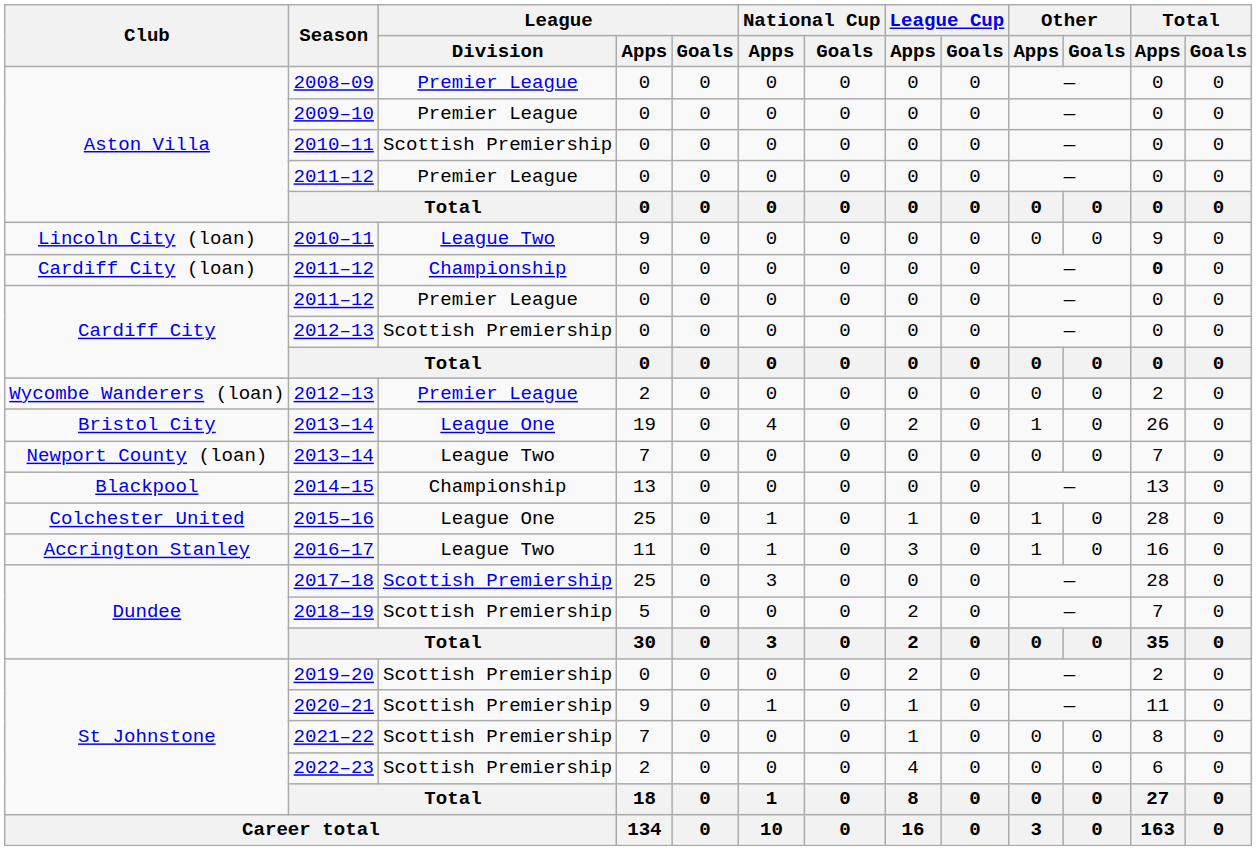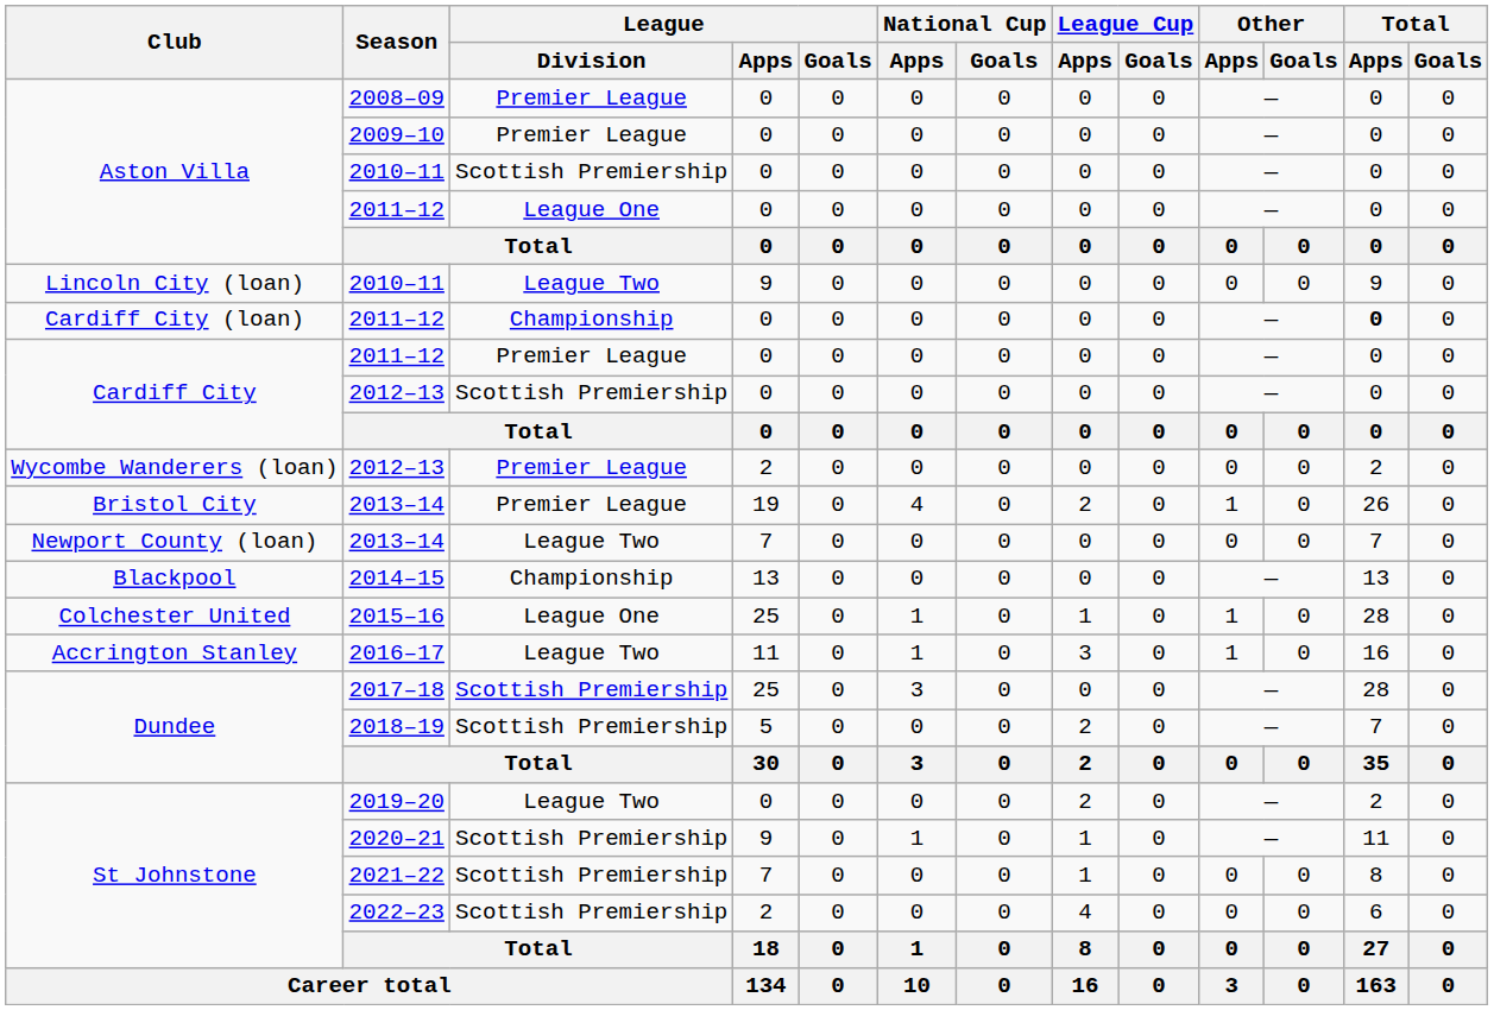 <table class="wikitable" style="text-align: center">
 <tr>
 <th rowspan="2">Club</th>
 <th rowspan="2">Season</th>
 <th colspan="3">League</th>
 <th colspan="2">National Cup</th>
 <th colspan="2"><a href='#'>League Cup</a></th>
 <th colspan="2">Other</th>
 <th colspan="2">Total</th>
 </tr>
 <tr>
 <th>Division</th>
 <th>Apps</th>
 <th>Goals</th>
 <th>Apps</th>
 <th>Goals</th>
 <th>Apps</th>
 <th>Goals</th>
 <th>Apps</th>
 <th>Goals</th>
 <th>Apps</th>
 <th>Goals</th>
 </tr>
 <tr>
 <td rowspan="5"><a href='#'>Aston Villa</a></td>
 <td><a href='#'>2008–09</a></td>
 <td><a href='#'>Premier League</a></td>
 <td>0</td>
 <td>0</td>
 <td>0</td>
 <td>0</td>
 <td>0</td>
 <td>0</td>
 <td colspan="2">—</td>
 <td>0</td>
 <td>0</td>
 </tr>
 <tr>
 <td><a href='#'>2009–10</a></td>
 <td>Premier League</td>
 <td>0</td>
 <td>0</td>
 <td>0</td>
 <td>0</td>
 <td>0</td>
 <td>0</td>
 <td colspan="2">—</td>
 <td>0</td>
 <td>0</td>
 </tr>
 <tr>
 <td><a href='#'>2010–11</a></td>
 <td>Scottish Premiership</td>
 <td>0</td>
 <td>0</td>
 <td>0</td>
 <td>0</td>
 <td>0</td>
 <td>0</td>
 <td colspan="2">—</td>
 <td>0</td>
 <td>0</td>
 </tr>
 <tr>
 <td><a href='#'>2011–12</a></td>
-<td>Premier League</td>
+<td><a href='#'>League One</a></td>
 <td>0</td>
 <td>0</td>
 <td>0</td>
 <td>0</td>
 <td>0</td>
 <td>0</td>
 <td colspan="2">—</td>
 <td>0</td>
 <td>0</td>
 </tr>
 <tr>
 <th colspan="2">Total</th>
 <th>0</th>
 <th>0</th>
 <th>0</th>
 <th>0</th>
 <th>0</th>
 <th>0</th>
 <th>0</th>
 <th>0</th>
 <th>0</th>
 <th>0</th>
 </tr>
 <tr>
 <td><a href='#'>Lincoln City</a> (loan)</td>
 <td><a href='#'>2010–11</a></td>
 <td><a href='#'>League Two</a></td>
 <td>9</td>
 <td>0</td>
 <td>0</td>
 <td>0</td>
 <td>0</td>
 <td>0</td>
 <td>0</td>
 <td>0</td>
 <td>9</td>
 <td>0</td>
 </tr>
 <tr>
 <td><a href='#'>Cardiff City</a> (loan)</td>
 <td><a href='#'>2011–12</a></td>
 <td><a href='#'>Championship</a></td>
 <td>0</td>
 <td>0</td>
 <td>0</td>
 <td>0</td>
 <td>0</td>
 <td>0</td>
 <td colspan="2">—</td>
 <td><strong>0</strong></td>
 <td>0</td>
 </tr>
 <tr>
 <td rowspan="3"><a href='#'>Cardiff City</a></td>
 <td><a href='#'>2011–12</a></td>
 <td>Premier League</td>
 <td>0</td>
 <td>0</td>
 <td>0</td>
 <td>0</td>
 <td>0</td>
 <td>0</td>
 <td colspan="2">—</td>
 <td>0</td>
 <td>0</td>
 </tr>
 <tr>
 <td><a href='#'>2012–13</a></td>
 <td>Scottish Premiership</td>
 <td>0</td>
 <td>0</td>
 <td>0</td>
 <td>0</td>
 <td>0</td>
 <td>0</td>
 <td colspan="2">—</td>
 <td>0</td>
 <td>0</td>
 </tr>
 <tr>
 <th colspan="2">Total</th>
 <th>0</th>
 <th>0</th>
 <th>0</th>
 <th>0</th>
 <th>0</th>
 <th>0</th>
 <th>0</th>
 <th>0</th>
 <th>0</th>
 <th>0</th>
 </tr>
 <tr>
 <td><a href='#'>Wycombe Wanderers</a> (loan)</td>
 <td><a href='#'>2012–13</a></td>
 <td><a href='#'>Premier League</a></td>
 <td>2</td>
 <td>0</td>
 <td>0</td>
 <td>0</td>
 <td>0</td>
 <td>0</td>
 <td>0</td>
 <td>0</td>
 <td>2</td>
 <td>0</td>
 </tr>
 <tr>
 <td><a href='#'>Bristol City</a></td>
 <td><a href='#'>2013–14</a></td>
-<td><a href='#'>League One</a></td>
+<td>Premier League</td>
 <td>19</td>
 <td>0</td>
 <td>4</td>
 <td>0</td>
 <td>2</td>
 <td>0</td>
 <td>1</td>
 <td>0</td>
 <td>26</td>
 <td>0</td>
 </tr>
 <tr>
 <td><a href='#'>Newport County</a> (loan)</td>
 <td><a href='#'>2013–14</a></td>
 <td>League Two</td>
 <td>7</td>
 <td>0</td>
 <td>0</td>
 <td>0</td>
 <td>0</td>
 <td>0</td>
 <td>0</td>
 <td>0</td>
 <td>7</td>
 <td>0</td>
 </tr>
 <tr>
 <td><a href='#'>Blackpool</a></td>
 <td><a href='#'>2014–15</a></td>
 <td>Championship</td>
 <td>13</td>
 <td>0</td>
 <td>0</td>
 <td>0</td>
 <td>0</td>
 <td>0</td>
 <td colspan="2">—</td>
 <td>13</td>
 <td>0</td>
 </tr>
 <tr>
 <td><a href='#'>Colchester United</a></td>
 <td><a href='#'>2015–16</a></td>
 <td>League One</td>
 <td>25</td>
 <td>0</td>
 <td>1</td>
 <td>0</td>
 <td>1</td>
 <td>0</td>
 <td>1</td>
 <td>0</td>
 <td>28</td>
 <td>0</td>
 </tr>
 <tr>
 <td><a href='#'>Accrington Stanley</a></td>
 <td><a href='#'>2016–17</a></td>
 <td>League Two</td>
 <td>11</td>
 <td>0</td>
 <td>1</td>
 <td>0</td>
 <td>3</td>
 <td>0</td>
 <td>1</td>
 <td>0</td>
 <td>16</td>
 <td>0</td>
 </tr>
 <tr>
 <td rowspan=3><a href='#'>Dundee</a></td>
 <td><a href='#'>2017–18</a></td>
 <td><a href='#'>Scottish Premiership</a></td>
 <td>25</td>
 <td>0</td>
 <td>3</td>
 <td>0</td>
 <td>0</td>
 <td>0</td>
 <td colspan="2">—</td>
 <td>28</td>
 <td>0</td>
 </tr>
 <tr>
 <td><a href='#'>2018–19</a></td>
 <td>Scottish Premiership</td>
 <td>5</td>
 <td>0</td>
 <td>0</td>
 <td>0</td>
 <td>2</td>
 <td>0</td>
 <td colspan=2>—</td>
 <td>7</td>
 <td>0</td>
 </tr>
 <tr>
 <th colspan=2>Total</th>
 <th>30</th>
 <th>0</th>
 <th>3</th>
 <th>0</th>
 <th>2</th>
 <th>0</th>
 <th>0</th>
 <th>0</th>
 <th>35</th>
 <th>0</th>
 </tr>
 <tr>
 <td rowspan="5"><a href='#'>St Johnstone</a></td>
 <td><a href='#'>2019–20</a></td>
-<td>Scottish Premiership</td>
+<td>League Two</td>
 <td>0</td>
 <td>0</td>
 <td>0</td>
 <td>0</td>
 <td>2</td>
 <td>0</td>
 <td colspan=2>—</td>
 <td>2</td>
 <td>0</td>
 </tr>
 <tr>
 <td><a href='#'>2020–21</a></td>
 <td>Scottish Premiership</td>
 <td>9</td>
 <td>0</td>
 <td>1</td>
 <td>0</td>
 <td>1</td>
 <td>0</td>
 <td colspan=2>—</td>
 <td>11</td>
 <td>0</td>
 </tr>
 <tr>
 <td><a href='#'>2021–22</a></td>
 <td>Scottish Premiership</td>
 <td>7</td>
 <td>0</td>
 <td>0</td>
 <td>0</td>
 <td>1</td>
 <td>0</td>
 <td>0</td>
 <td>0</td>
 <td>8</td>
 <td>0</td>
 </tr>
 <tr>
 <td><a href='#'>2022–23</a></td>
 <td>Scottish Premiership</td>
 <td>2</td>
 <td>0</td>
 <td>0</td>
 <td>0</td>
 <td>4</td>
 <td>0</td>
 <td>0</td>
 <td>0</td>
 <td>6</td>
 <td>0</td>
 </tr>
 <tr>
 <th colspan="2">Total</th>
 <th>18</th>
 <th>0</th>
 <th>1</th>
 <th>0</th>
 <th>8</th>
 <th>0</th>
 <th>0</th>
 <th>0</th>
 <th>27</th>
 <th>0</th>
 </tr>
 <tr>
 <th colspan="3">Career total</th>
 <th>134</th>
 <th>0</th>
 <th>10</th>
 <th>0</th>
 <th>16</th>
 <th>0</th>
 <th>3</th>
 <th>0</th>
 <th>163</th>
 <th>0</th>
 </tr>
 </table>
